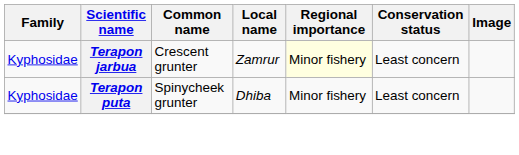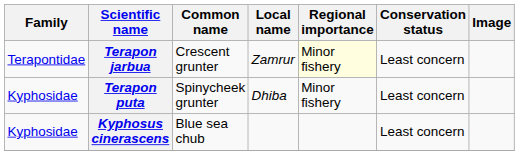 <table class="wikitable sortable">
 <tr>
 <th>Family</th>
 <th><a href='#'>Scientific name</a></th>
 <th><strong>Common name</strong></th>
 <th><strong>Local name</strong></th>
 <th>Regional importance</th>
 <th>Conservation status</th>
 <th>Image</th>
 </tr>
 <tr>
-<td><a href='#'>Kyphosidae</a></td>
+<td><a href='#'>Terapontidae</a></td>
 <th><em><a href='#'>Terapon jarbua</a></em></th>
 <td>Crescent grunter</td>
 <td><em>Zamrur</em></td>
 <td style="background: lightyellow;">Minor fishery</td>
 <td>Least concern</td>
 <td></td>
 </tr>
 <tr>
 <td><a href='#'>Kyphosidae</a></td>
 <th><em><a href='#'>Terapon puta</a></em></th>
 <td>Spinycheek grunter</td>
 <td><em>Dhiba</em></td>
 <td>Minor fishery</td>
 <td>Least concern</td>
 <td></td>
 </tr>
 <tr>
+<td><a href='#'>Kyphosidae</a></td>
+<th><em><a href='#'>Kyphosus cinerascens</a></em></th>
+<td>Blue sea chub</td>
+<td></td>
+<td></td>
+<td>Least concern</td>
+<td></td>
+</tr>
+<tr>
 </tr>
 </table>
